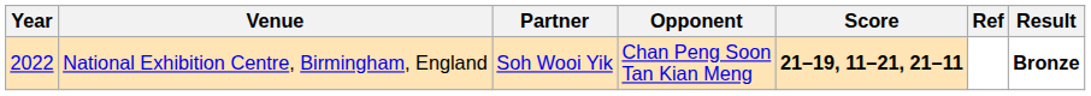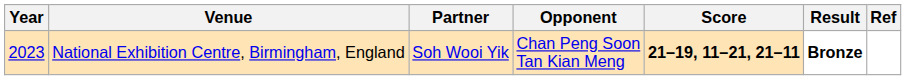 <table class="sortable wikitable" style="font-size: 90%;">
 <tr>
 <th>Year</th>
 <th>Venue</th>
 <th>Partner</th>
 <th>Opponent</th>
 <th>Score</th>
+<th>Result</th>
 <th>Ref</th>
-<th>Result</th>
 </tr>
 <tr style="background:#FFE4B5">
-<td align="center"><a href='#'>2022</a></td>
+<td align="center"><a href='#'>2023</a></td>
 <td align="left"><a href='#'>National Exhibition Centre</a>, <a href='#'>Birmingham</a>, England</td>
 <td align="left"> <a href='#'>Soh Wooi Yik</a></td>
 <td align="left"> <a href='#'>Chan Peng Soon</a><br> <a href='#'>Tan Kian Meng</a></td>
 <td align="left"><strong>21–19, 11–21, 21–11</strong></td>
+<td style="text-align:left; background:white"> <strong>Bronze</strong></td>
 <td style="text-align:center; background:white"></td>
-<td style="text-align:left; background:white"> <strong>Bronze</strong></td>
 </tr>
 </table>
